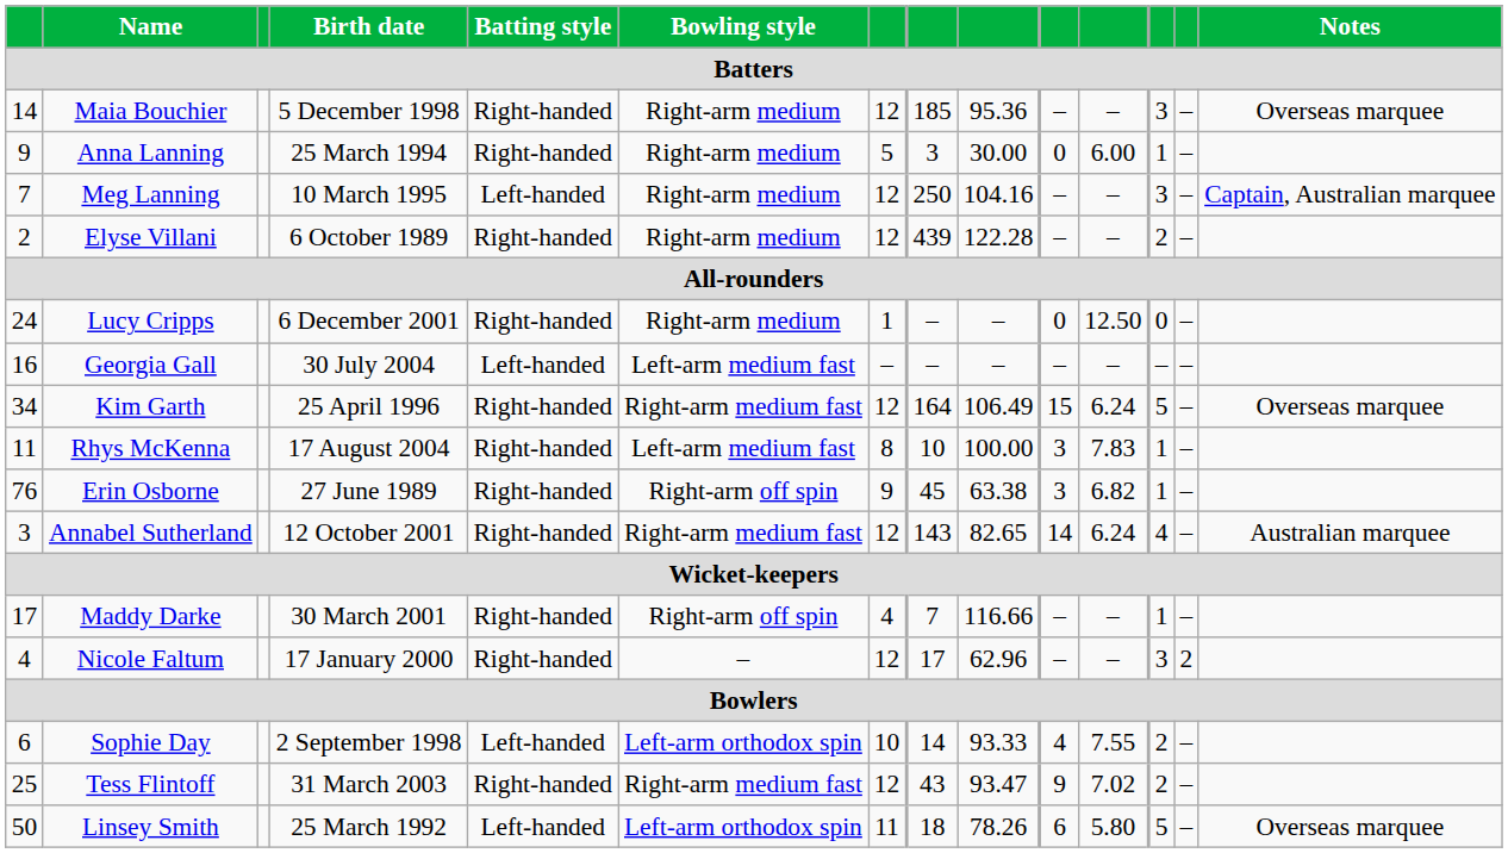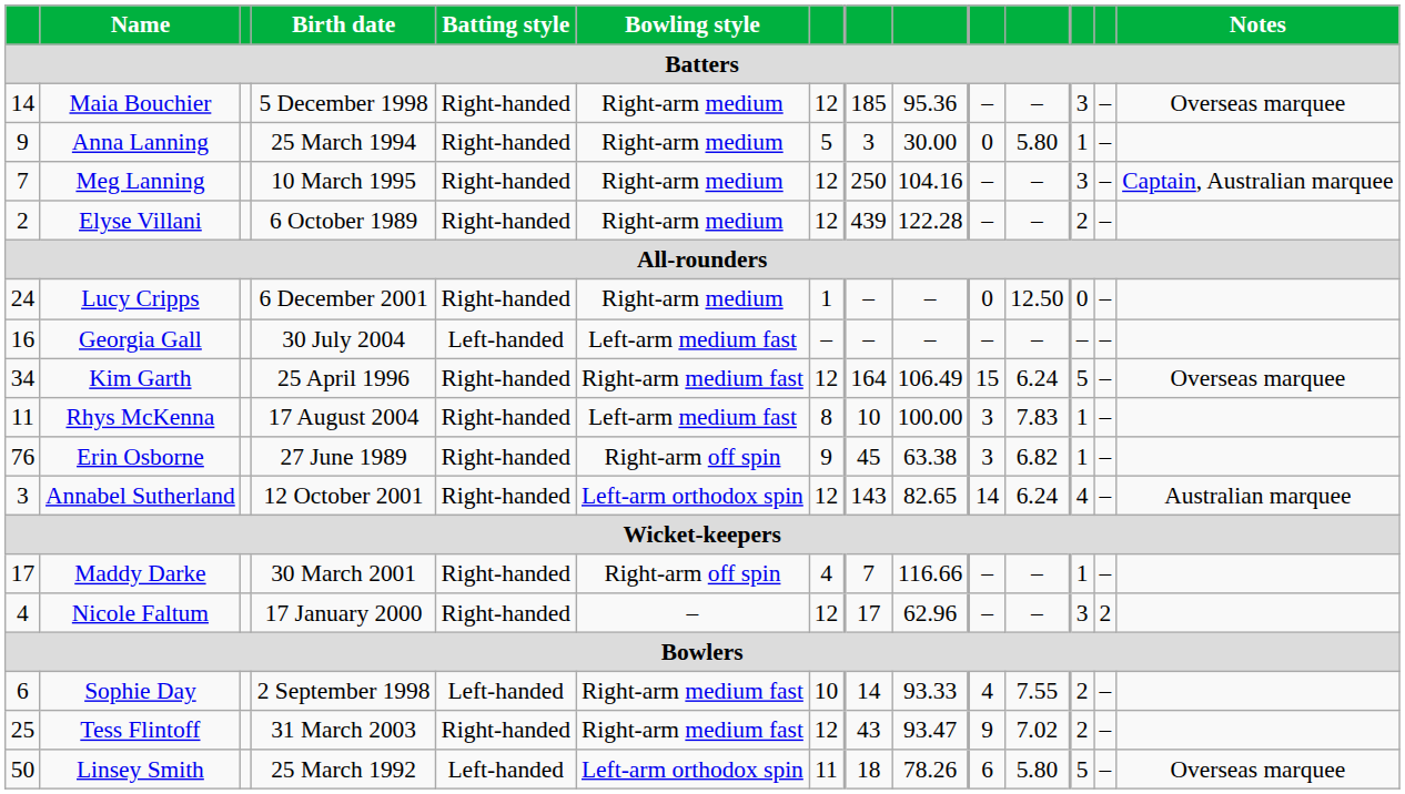 <table class="wikitable" style="font-size:95%;">
 <tr>
 <th style="background: #00B13F; color:white;"></th>
 <th style="background: #00B13F; color:white;">Name</th>
 <th style="background: #00B13F; color:white;"></th>
 <th style="background: #00B13F; color:white;">Birth date</th>
 <th style="background: #00B13F; color:white;">Batting style</th>
 <th style="background: #00B13F; color:white;">Bowling style</th>
 <th style="background: #00B13F; color:white;"></th>
 <th style="background: #00B13F; color:white; border-left-width: 2px;"></th>
 <th style="background: #00B13F; color:white;"></th>
 <th style="background: #00B13F; color:white; border-left-width: 2px;"></th>
 <th style="background: #00B13F; color:white;"></th>
 <th style="background: #00B13F; color:white; border-left-width: 2px;"></th>
 <th style="background: #00B13F; color:white;"></th>
 <th style="background: #00B13F; color:white;">Notes</th>
 </tr>
 <tr>
 <th colspan="14" style="background: #DCDCDC; text-align:center;">Batters</th>
 </tr>
 <tr align="center">
 <td>14</td>
 <td><a href='#'>Maia Bouchier</a></td>
 <td></td>
 <td>5 December 1998</td>
 <td>Right-handed</td>
 <td>Right-arm <a href='#'>medium</a></td>
 <td>12</td>
 <td style="border-left-width: 2px">185</td>
 <td>95.36</td>
 <td style="border-left-width: 2px">–</td>
 <td>–</td>
 <td style="border-left-width: 2px">3</td>
 <td>–</td>
 <td>Overseas marquee</td>
 </tr>
 <tr align="center">
 <td>9</td>
 <td><a href='#'>Anna Lanning</a></td>
 <td></td>
 <td>25 March 1994</td>
 <td>Right-handed</td>
 <td>Right-arm <a href='#'>medium</a></td>
 <td>5</td>
 <td style="border-left-width: 2px">3</td>
 <td>30.00</td>
 <td style="border-left-width: 2px">0</td>
-<td>6.00</td>
+<td>5.80</td>
 <td style="border-left-width: 2px">1</td>
 <td>–</td>
 <td></td>
 </tr>
 <tr align="center">
 <td>7</td>
 <td><a href='#'>Meg Lanning</a></td>
 <td></td>
 <td>10 March 1995</td>
-<td>Left-handed</td>
+<td>Right-handed</td>
 <td>Right-arm <a href='#'>medium</a></td>
 <td>12</td>
 <td style="border-left-width: 2px">250</td>
 <td>104.16</td>
 <td style="border-left-width: 2px">–</td>
 <td>–</td>
 <td style="border-left-width: 2px">3</td>
 <td>–</td>
 <td><a href='#'>Captain</a>, Australian marquee</td>
 </tr>
 <tr align="center">
 <td>2</td>
 <td><a href='#'>Elyse Villani</a></td>
 <td></td>
 <td>6 October 1989</td>
 <td>Right-handed</td>
 <td>Right-arm <a href='#'>medium</a></td>
 <td>12</td>
 <td style="border-left-width: 2px">439</td>
 <td>122.28</td>
 <td style="border-left-width: 2px">–</td>
 <td>–</td>
 <td style="border-left-width: 2px">2</td>
 <td>–</td>
 <td></td>
 </tr>
 <tr>
 <th colspan="14" style="background: #DCDCDC; text-align:center;">All-rounders</th>
 </tr>
 <tr align="center">
 <td>24</td>
 <td><a href='#'>Lucy Cripps</a></td>
 <td></td>
 <td>6 December 2001</td>
 <td>Right-handed</td>
 <td>Right-arm <a href='#'>medium</a></td>
 <td>1</td>
 <td style="border-left-width: 2px">–</td>
 <td>–</td>
 <td style="border-left-width: 2px">0</td>
 <td>12.50</td>
 <td style="border-left-width: 2px">0</td>
 <td>–</td>
 <td></td>
 </tr>
 <tr align="center">
 <td>16</td>
 <td><a href='#'>Georgia Gall</a></td>
 <td></td>
 <td>30 July 2004</td>
 <td>Left-handed</td>
 <td>Left-arm <a href='#'>medium fast</a></td>
 <td>–</td>
 <td style="border-left-width: 2px">–</td>
 <td>–</td>
 <td style="border-left-width: 2px">–</td>
 <td>–</td>
 <td style="border-left-width: 2px">–</td>
 <td>–</td>
 <td></td>
 </tr>
 <tr align="center">
 <td>34</td>
 <td><a href='#'>Kim Garth</a></td>
 <td></td>
 <td>25 April 1996</td>
 <td>Right-handed</td>
 <td>Right-arm <a href='#'>medium fast</a></td>
 <td>12</td>
 <td style="border-left-width: 2px">164</td>
 <td>106.49</td>
 <td style="border-left-width: 2px">15</td>
 <td>6.24</td>
 <td style="border-left-width: 2px">5</td>
 <td>–</td>
 <td>Overseas marquee</td>
 </tr>
 <tr align="center">
 <td>11</td>
 <td><a href='#'>Rhys McKenna</a></td>
 <td></td>
 <td>17 August 2004</td>
 <td>Right-handed</td>
 <td>Left-arm <a href='#'>medium fast</a></td>
 <td>8</td>
 <td style="border-left-width: 2px">10</td>
 <td>100.00</td>
 <td style="border-left-width: 2px">3</td>
 <td>7.83</td>
 <td style="border-left-width: 2px">1</td>
 <td>–</td>
 <td></td>
 </tr>
 <tr align="center">
 <td>76</td>
 <td><a href='#'>Erin Osborne</a></td>
 <td></td>
 <td>27 June 1989</td>
 <td>Right-handed</td>
 <td>Right-arm <a href='#'>off spin</a></td>
 <td>9</td>
 <td style="border-left-width: 2px">45</td>
 <td>63.38</td>
 <td style="border-left-width: 2px">3</td>
 <td>6.82</td>
 <td style="border-left-width: 2px">1</td>
 <td>–</td>
 <td></td>
 </tr>
 <tr align="center">
 <td>3</td>
 <td><a href='#'>Annabel Sutherland</a></td>
 <td></td>
 <td>12 October 2001</td>
 <td>Right-handed</td>
-<td>Right-arm <a href='#'>medium fast</a></td>
+<td><a href='#'>Left-arm orthodox spin</a></td>
 <td>12</td>
 <td style="border-left-width: 2px">143</td>
 <td>82.65</td>
 <td style="border-left-width: 2px">14</td>
 <td>6.24</td>
 <td style="border-left-width: 2px">4</td>
 <td>–</td>
 <td>Australian marquee</td>
 </tr>
 <tr>
 <th colspan="14" style="background: #DCDCDC; text-align:center;">Wicket-keepers</th>
 </tr>
 <tr align="center">
 <td>17</td>
 <td><a href='#'>Maddy Darke</a></td>
 <td></td>
 <td>30 March 2001</td>
 <td>Right-handed</td>
 <td>Right-arm <a href='#'>off spin</a></td>
 <td>4</td>
 <td style="border-left-width: 2px">7</td>
 <td>116.66</td>
 <td style="border-left-width: 2px">–</td>
 <td>–</td>
 <td style="border-left-width: 2px">1</td>
 <td>–</td>
 <td></td>
 </tr>
 <tr align="center">
 <td>4</td>
 <td><a href='#'>Nicole Faltum</a></td>
 <td></td>
 <td>17 January 2000</td>
 <td>Right-handed</td>
 <td>–</td>
 <td>12</td>
 <td style="border-left-width: 2px">17</td>
 <td>62.96</td>
 <td style="border-left-width: 2px">–</td>
 <td>–</td>
 <td style="border-left-width: 2px">3</td>
 <td>2</td>
 <td></td>
 </tr>
 <tr>
 <th colspan="14" style="background: #DCDCDC; text-align:center;">Bowlers</th>
 </tr>
 <tr align="center">
 <td>6</td>
 <td><a href='#'>Sophie Day</a></td>
 <td></td>
 <td>2 September 1998</td>
 <td>Left-handed</td>
-<td><a href='#'>Left-arm orthodox spin</a></td>
+<td>Right-arm <a href='#'>medium fast</a></td>
 <td>10</td>
 <td style="border-left-width: 2px">14</td>
 <td>93.33</td>
 <td style="border-left-width: 2px">4</td>
 <td>7.55</td>
 <td style="border-left-width: 2px">2</td>
 <td>–</td>
 <td></td>
 </tr>
 <tr align="center">
 <td>25</td>
 <td><a href='#'>Tess Flintoff</a></td>
 <td></td>
 <td>31 March 2003</td>
 <td>Right-handed</td>
 <td>Right-arm <a href='#'>medium fast</a></td>
 <td>12</td>
 <td style="border-left-width: 2px">43</td>
 <td>93.47</td>
 <td style="border-left-width: 2px">9</td>
 <td>7.02</td>
 <td style="border-left-width: 2px">2</td>
 <td>–</td>
 <td></td>
 </tr>
 <tr align="center">
 <td>50</td>
 <td><a href='#'>Linsey Smith</a></td>
 <td></td>
 <td>25 March 1992</td>
 <td>Left-handed</td>
 <td><a href='#'>Left-arm orthodox spin</a></td>
 <td>11</td>
 <td style="border-left-width: 2px">18</td>
 <td>78.26</td>
 <td style="border-left-width: 2px">6</td>
 <td>5.80</td>
 <td style="border-left-width: 2px">5</td>
 <td>–</td>
 <td>Overseas marquee</td>
 </tr>
 </table>
